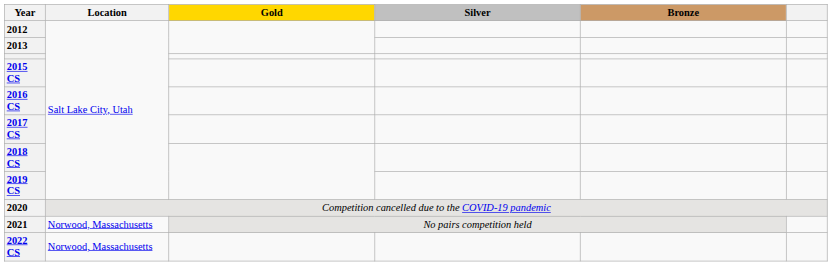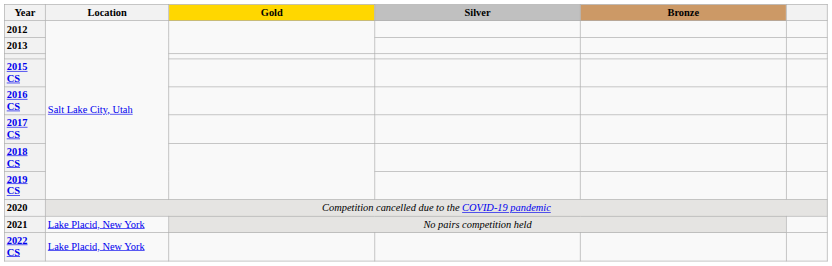 <table class="wikitable unsortable" style="text-align:left; width:80%">
 <tr>
 <th scope="col" style="text-align:center; width:5%">Year</th>
 <th scope="col" style="text-align:center; width:15%">Location</th>
 <th scope="col" style="text-align:center; width:25%; background:gold">Gold</th>
 <th scope="col" style="text-align:center; width:25%; background:silver">Silver</th>
 <th scope="col" style="text-align:center; width:25%; background:#c96">Bronze</th>
 <th scope="col" style="text-align:center; width:5%"></th>
 </tr>
 <tr>
 <th scope="row" style="text-align:left">2012</th>
 <td rowspan="8"><a href='#'>Salt Lake City, Utah</a></td>
 <td rowspan="2"></td>
 <td></td>
 <td></td>
 <td></td>
 </tr>
 <tr>
 <th scope="row" style="text-align:left">2013</th>
 <td></td>
 <td></td>
 <td></td>
 </tr>
 <tr>
 <th scope="row" style="text-align:left"></th>
 <td></td>
 <td></td>
 <td></td>
 <td></td>
 </tr>
 <tr>
 <th scope="row" style="text-align:left"><a href='#'>2015 CS</a></th>
 <td></td>
 <td></td>
 <td></td>
 <td></td>
 </tr>
 <tr>
 <th scope="row" style="text-align:left"><a href='#'>2016 CS</a></th>
 <td></td>
 <td></td>
 <td></td>
 <td></td>
 </tr>
 <tr>
 <th scope="row" style="text-align:left"><a href='#'>2017 CS</a></th>
 <td></td>
 <td></td>
 <td></td>
 <td></td>
 </tr>
 <tr>
 <th scope="row" style="text-align:left"><a href='#'>2018 CS</a></th>
 <td rowspan="2"></td>
 <td></td>
 <td></td>
 <td></td>
 </tr>
 <tr>
 <th scope="row" style="text-align:left"><a href='#'>2019 CS</a></th>
 <td></td>
 <td></td>
 <td></td>
 </tr>
 <tr>
 <th scope="row" style="text-align:left">2020</th>
 <td colspan="5" bgcolor="e5e4e2" align="center"><em>Competition cancelled due to the <a href='#'>COVID-19 pandemic</a></em></td>
 </tr>
 <tr>
 <th scope="row" style="text-align:left">2021</th>
-<td><a href='#'>Norwood, Massachusetts</a></td>
+<td><a href='#'>Lake Placid, New York</a></td>
 <td colspan="3" bgcolor="e5e4e2" align="center"><em>No pairs competition held</em></td>
 <td></td>
 </tr>
 <tr>
 <th scope="row" style="text-align:left"><a href='#'>2022 CS</a></th>
-<td><a href='#'>Norwood, Massachusetts</a></td>
+<td><a href='#'>Lake Placid, New York</a></td>
 <td></td>
 <td></td>
 <td></td>
 <td></td>
 </tr>
 </table>
